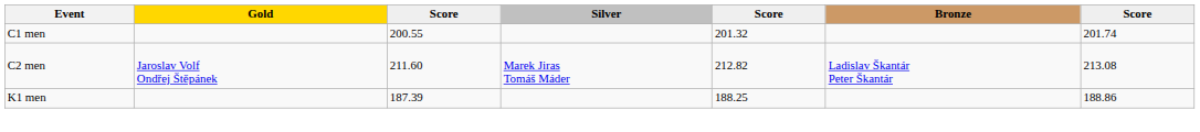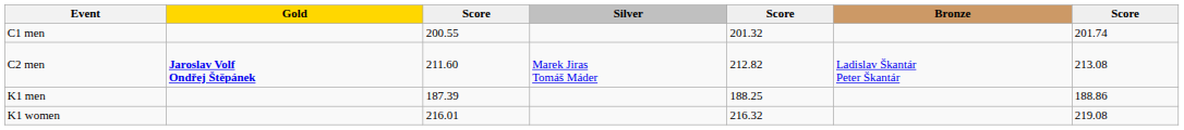 <table class="wikitable" width=100%>
 <tr>
 <th>Event</th>
 <td align=center bgcolor="gold"><strong>Gold</strong></td>
 <td align=center bgcolor="EFEFEF"><strong>Score</strong></td>
 <td align=center bgcolor="silver"><strong>Silver</strong></td>
 <td align=center bgcolor="EFEFEF"><strong>Score</strong></td>
 <td align=center bgcolor="CC9966"><strong>Bronze</strong></td>
 <td align=center bgcolor="EFEFEF"><strong>Score</strong></td>
 </tr>
 <tr>
 <td>C1 men</td>
 <td></td>
 <td>200.55</td>
 <td></td>
 <td>201.32</td>
 <td></td>
 <td>201.74</td>
 </tr>
 <tr>
 <td>C2 men</td>
-<td><br><a href='#'>Jaroslav Volf</a><br><a href='#'>Ondřej Štěpánek</a></td>
+<td><strong><br><a href='#'>Jaroslav Volf</a><br><a href='#'>Ondřej Štěpánek</a></strong></td>
 <td>211.60</td>
 <td><br><a href='#'>Marek Jiras</a><br><a href='#'>Tomáš Máder</a></td>
 <td>212.82</td>
 <td><br><a href='#'>Ladislav Škantár</a><br><a href='#'>Peter Škantár</a></td>
 <td>213.08</td>
 </tr>
 <tr>
 <td>K1 men</td>
 <td></td>
 <td>187.39</td>
 <td></td>
 <td>188.25</td>
 <td></td>
 <td>188.86</td>
 </tr>
+<tr>
+<td>K1 women</td>
+<td></td>
+<td>216.01</td>
+<td></td>
+<td>216.32</td>
+<td></td>
+<td>219.08</td>
+</tr>
 </table>
